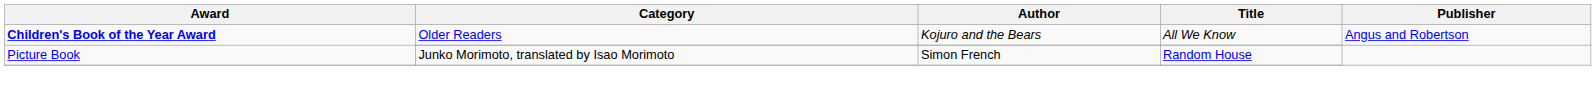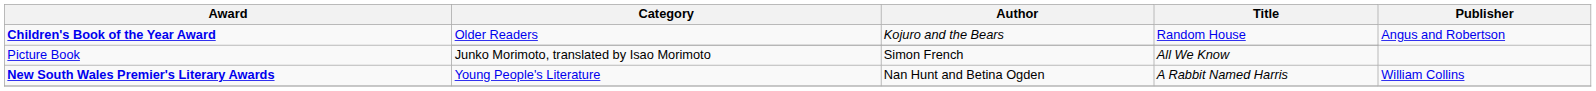 <table class="wikitable" width=100%>
 <tr>
 <th>Award</th>
 <th>Category</th>
 <th>Author</th>
 <th>Title</th>
 <th>Publisher</th>
 </tr>
 <tr>
 <td rowspan=2><strong><a href='#'>Children's Book of the Year Award</a></strong></td>
 <td><a href='#'>Older Readers</a></td>
 <td><em>Kojuro and the Bears</em></td>
-<td><em>All We Know</em></td>
+<td><a href='#'>Random House</a></td>
 <td><a href='#'>Angus and Robertson</a></td>
 </tr>
 <tr>
 </tr>
 <tr>
 <td><a href='#'>Picture Book</a></td>
 <td>Junko Morimoto, translated by Isao Morimoto</td>
 <td>Simon French</td>
-<td><a href='#'>Random House</a></td>
+<td><em>All We Know</em></td>
+</tr>
+<tr>
+<td><strong><a href='#'>New South Wales Premier's Literary Awards</a></strong></td>
+<td><a href='#'>Young People's Literature</a></td>
+<td>Nan Hunt and Betina Ogden</td>
+<td><em>A Rabbit Named Harris</em></td>
+<td><a href='#'>William Collins</a></td>
 </tr>
 <tr>
 </tr>
 </table>
